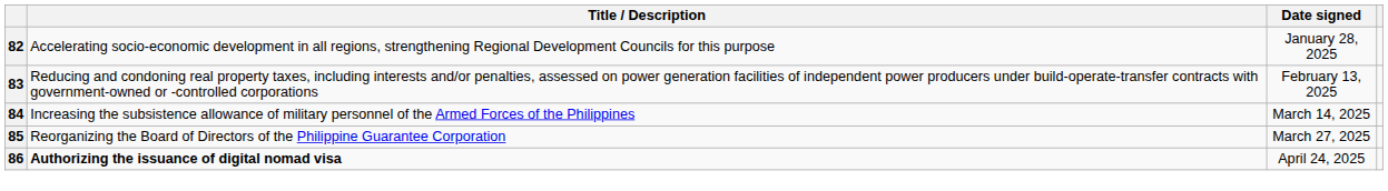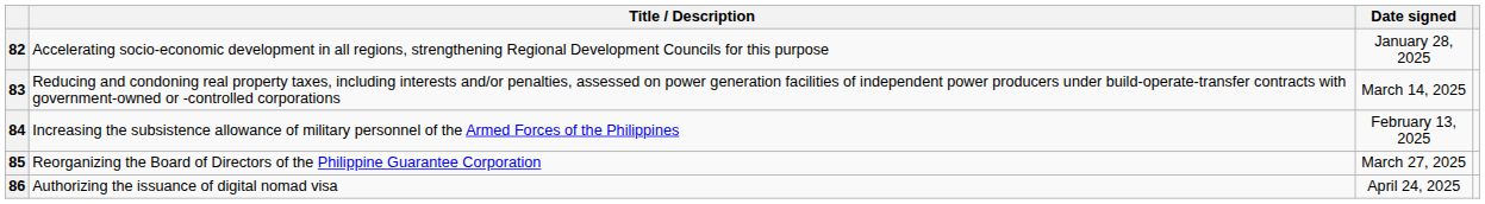 <table class="wikitable sortable" style="text-align:center;">
 <tr>
 <th scope="col"></th>
 <th scope="col">Title / Description</th>
 <th scope="col">Date signed</th>
 <th scope="col" class="unsortable"></th>
 </tr>
 <tr>
 <th scope="row">82</th>
 <td style="text-align:left;">Accelerating socio-economic development in all regions, strengthening Regional Development Councils for this purpose</td>
 <td>January 28, 2025</td>
 <td></td>
 </tr>
 <tr>
 <th scope="row">83</th>
 <td style="text-align:left;">Reducing and condoning real property taxes, including interests and/or penalties, assessed on power generation facilities of independent power producers under build-operate-transfer contracts with government-owned or -controlled corporations</td>
-<td>February 13, 2025</td>
+<td>March 14, 2025</td>
 <td></td>
 </tr>
 <tr>
 <th scope="row">84</th>
 <td style="text-align:left;">Increasing the subsistence allowance of military personnel of the <a href='#'>Armed Forces of the Philippines</a></td>
-<td>March 14, 2025</td>
+<td>February 13, 2025</td>
 <td></td>
 </tr>
 <tr>
 <th scope="row">85</th>
 <td style="text-align:left;">Reorganizing the Board of Directors of the <a href='#'>Philippine Guarantee Corporation</a></td>
 <td>March 27, 2025</td>
 <td></td>
 </tr>
 <tr>
 <th scope="row">86</th>
-<td style="text-align:left;"><strong>Authorizing the issuance of digital nomad visa</strong></td>
+<td style="text-align:left;">Authorizing the issuance of digital nomad visa</td>
 <td>April 24, 2025</td>
 <td></td>
 </tr>
 </table>
